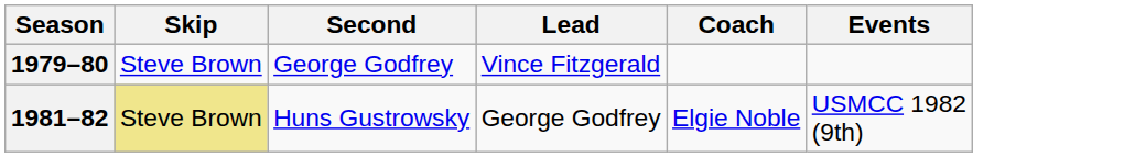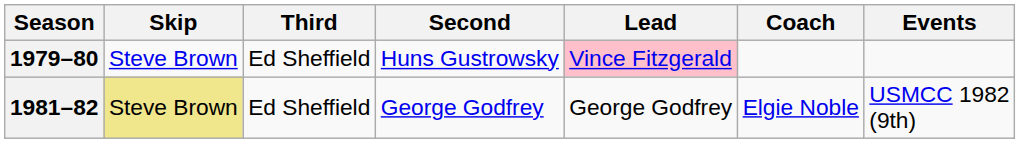 <table class="wikitable">
 <tr>
 <th scope="col">Season</th>
 <th scope="col">Skip</th>
+<th scope="col">Third</th>
 <th scope="col">Second</th>
 <th scope="col">Lead</th>
 <th scope="col">Coach</th>
 <th scope="col">Events</th>
 </tr>
 <tr>
 <th scope="row">1979–80</th>
 <td><a href='#'>Steve Brown</a></td>
-<td><a href='#'>George Godfrey</a></td>
-<td><a href='#'>Vince Fitzgerald</a></td>
+<td>Ed Sheffield</td>
+<td><a href='#'>Huns Gustrowsky</a></td>
+<td style="background: pink;"><a href='#'>Vince Fitzgerald</a></td>
 <td></td>
 <td></td>
 </tr>
 <tr>
 <th scope="row">1981–82</th>
 <td style="background: khaki;">Steve Brown</td>
-<td><a href='#'>Huns Gustrowsky</a></td>
+<td>Ed Sheffield</td>
+<td><a href='#'>George Godfrey</a></td>
 <td>George Godfrey</td>
 <td><a href='#'>Elgie Noble</a></td>
 <td><a href='#'>USMCC</a> 1982 <br> (9th)</td>
 </tr>
 </table>
